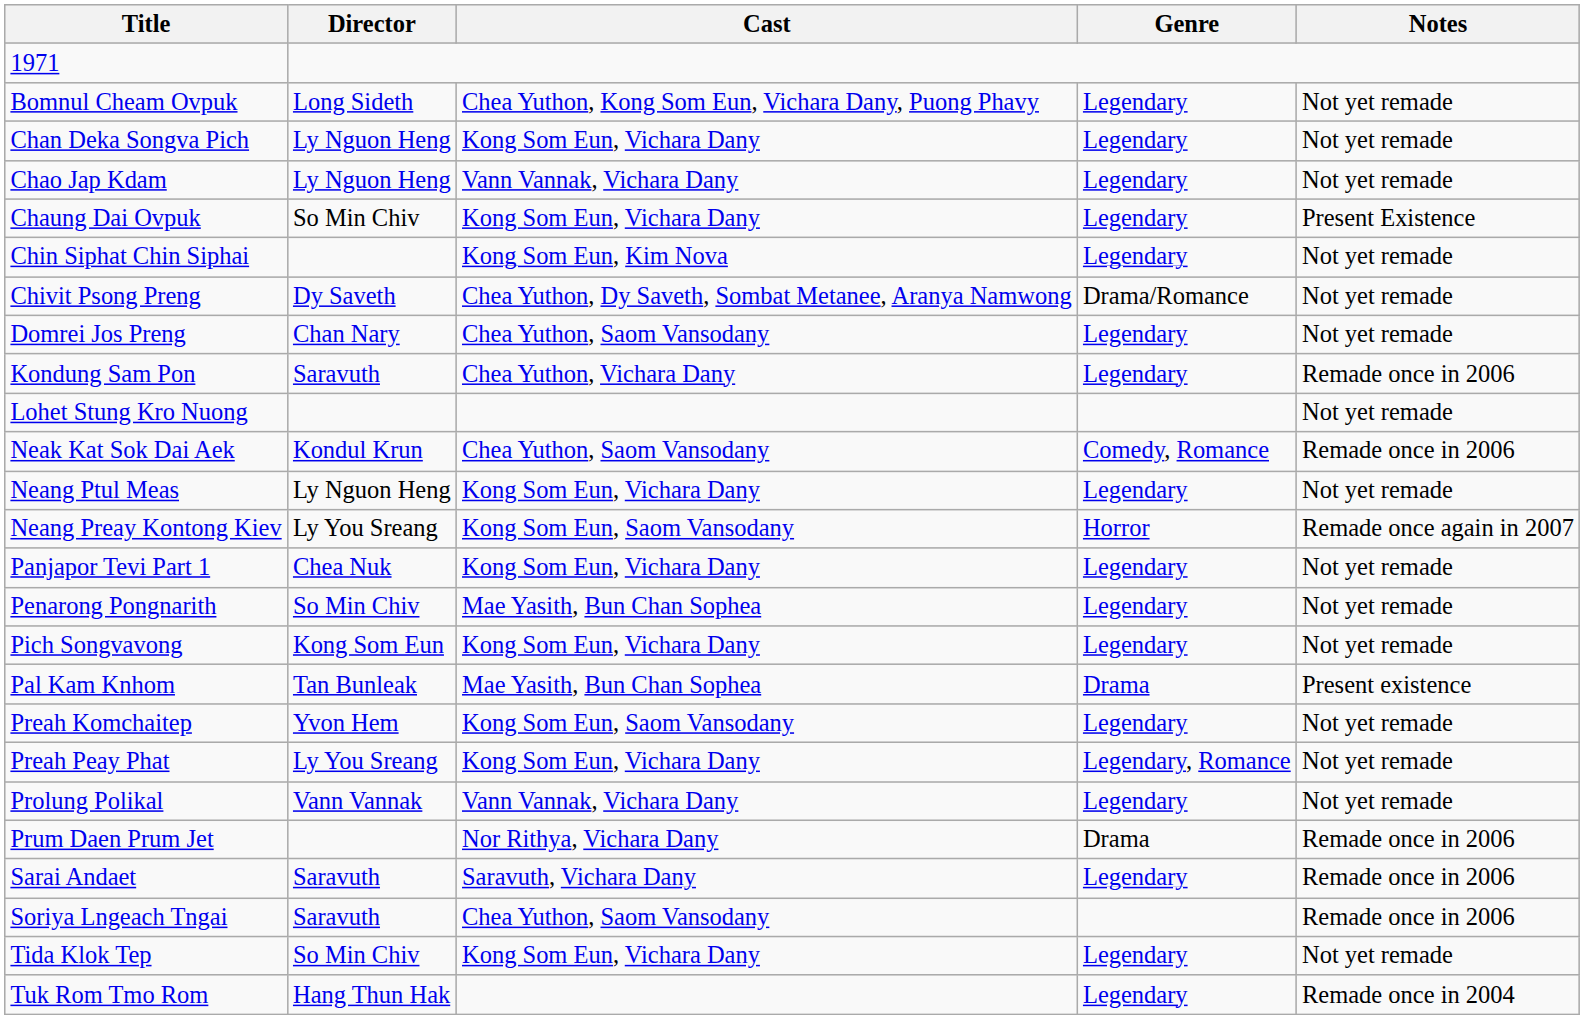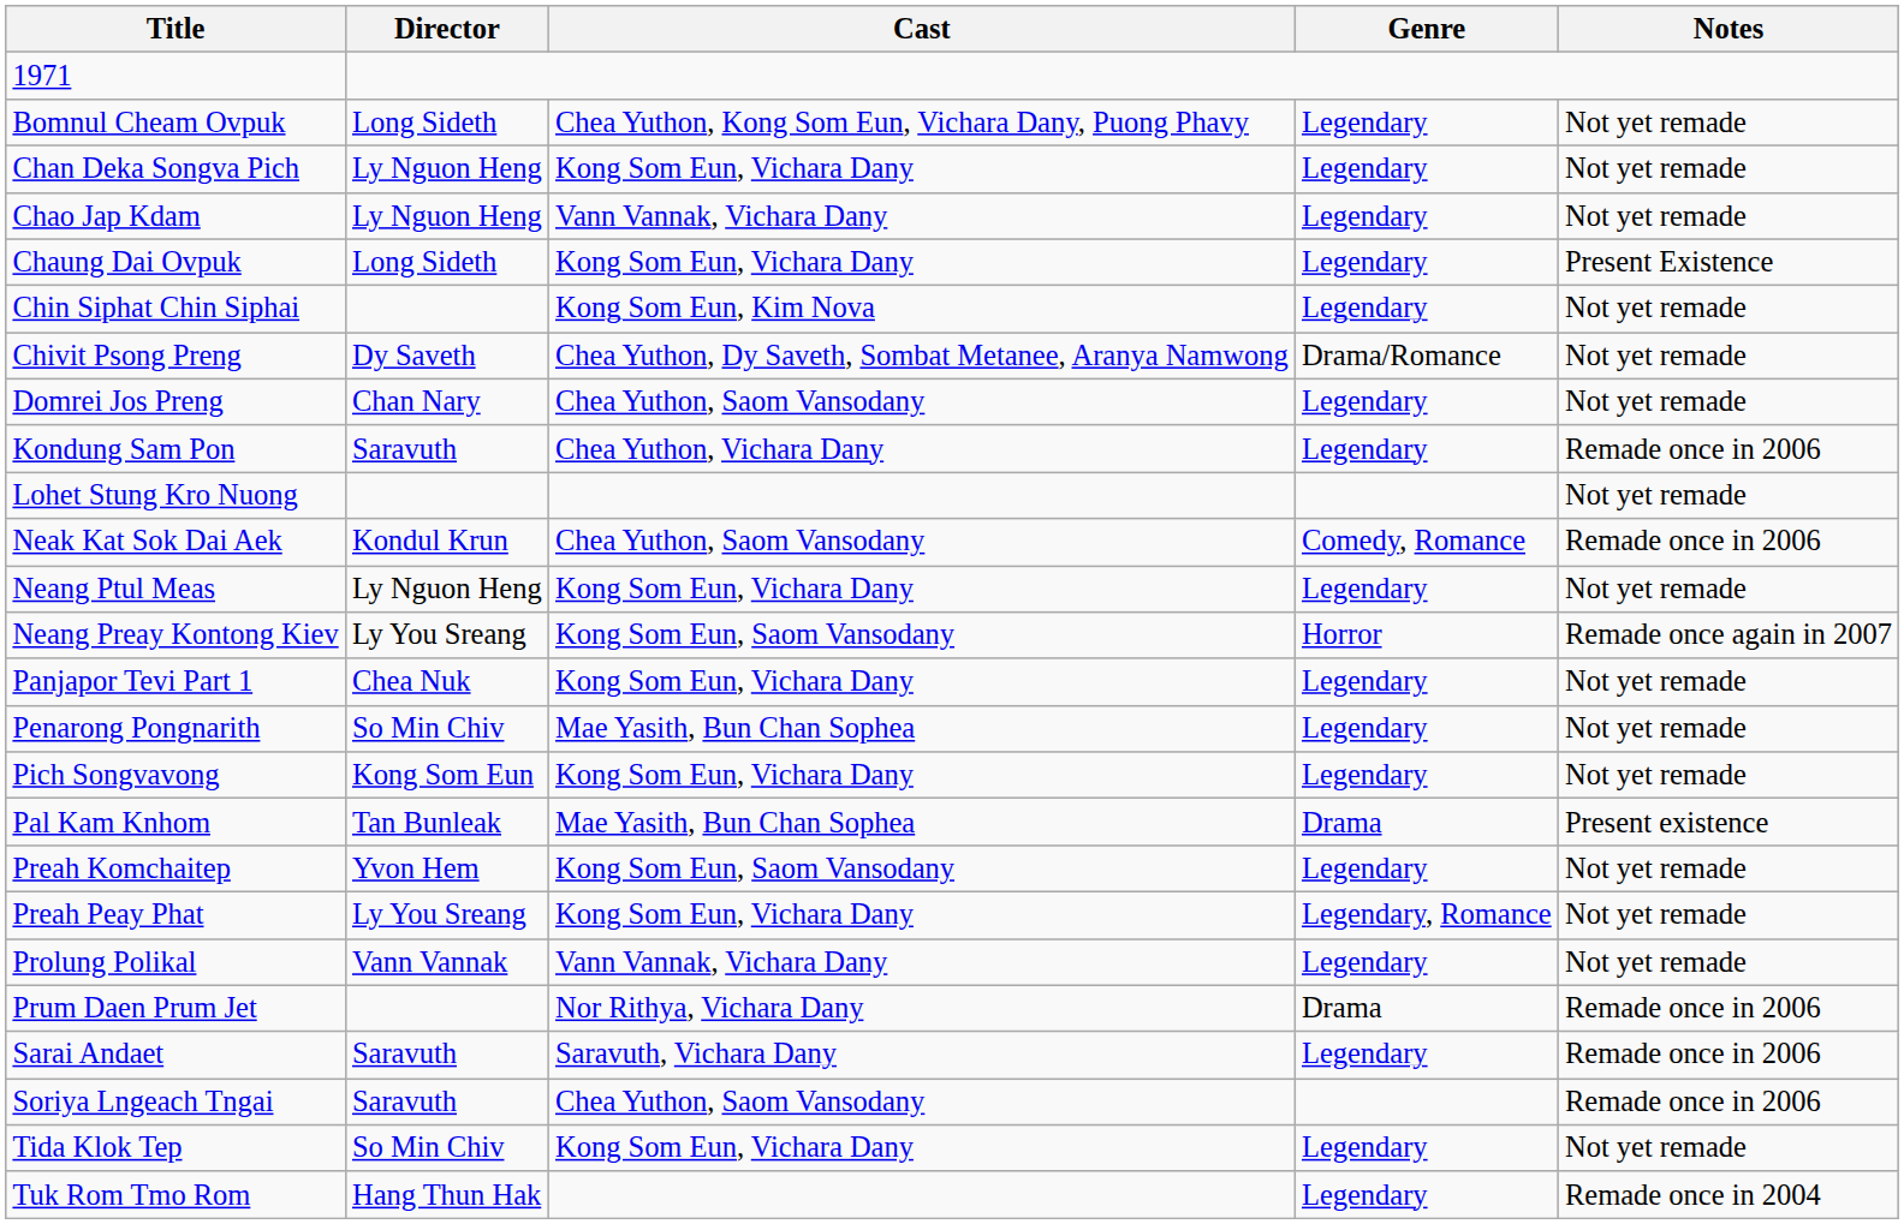 <table class="wikitable">
 <tr>
 <th>Title</th>
 <th>Director</th>
 <th>Cast</th>
 <th>Genre</th>
 <th>Notes</th>
 </tr>
 <tr>
 <td><a href='#'>1971</a></td>
 </tr>
 <tr>
 <td><a href='#'>Bomnul Cheam Ovpuk</a></td>
 <td><a href='#'>Long Sideth</a></td>
 <td><a href='#'>Chea Yuthon</a>, <a href='#'>Kong Som Eun</a>, <a href='#'>Vichara Dany</a>, <a href='#'>Puong Phavy</a></td>
 <td><a href='#'>Legendary</a></td>
 <td>Not yet remade</td>
 </tr>
 <tr>
 <td><a href='#'>Chan Deka Songva Pich</a></td>
 <td><a href='#'>Ly Nguon Heng</a></td>
 <td><a href='#'>Kong Som Eun</a>, <a href='#'>Vichara Dany</a></td>
 <td><a href='#'>Legendary</a></td>
 <td>Not yet remade</td>
 </tr>
 <tr>
 <td><a href='#'>Chao Jap Kdam</a></td>
 <td><a href='#'>Ly Nguon Heng</a></td>
 <td><a href='#'>Vann Vannak</a>, <a href='#'>Vichara Dany</a></td>
 <td><a href='#'>Legendary</a></td>
 <td>Not yet remade</td>
 </tr>
 <tr>
 <td><a href='#'>Chaung Dai Ovpuk</a></td>
-<td>So Min Chiv</td>
+<td><a href='#'>Long Sideth</a></td>
 <td><a href='#'>Kong Som Eun</a>, <a href='#'>Vichara Dany</a></td>
 <td><a href='#'>Legendary</a></td>
 <td>Present Existence</td>
 </tr>
 <tr>
 <td><a href='#'>Chin Siphat Chin Siphai</a></td>
 <td></td>
 <td><a href='#'>Kong Som Eun</a>, <a href='#'>Kim Nova</a></td>
 <td><a href='#'>Legendary</a></td>
 <td>Not yet remade</td>
 </tr>
 <tr>
 <td><a href='#'>Chivit Psong Preng</a></td>
 <td><a href='#'>Dy Saveth</a></td>
 <td><a href='#'>Chea Yuthon</a>, <a href='#'>Dy Saveth</a>, <a href='#'>Sombat Metanee</a>, <a href='#'>Aranya Namwong</a></td>
 <td>Drama/Romance</td>
 <td>Not yet remade</td>
 </tr>
 <tr>
 <td><a href='#'>Domrei Jos Preng</a></td>
 <td><a href='#'>Chan Nary</a></td>
 <td><a href='#'>Chea Yuthon</a>, <a href='#'>Saom Vansodany</a></td>
 <td><a href='#'>Legendary</a></td>
 <td>Not yet remade</td>
 </tr>
 <tr>
 <td><a href='#'>Kondung Sam Pon</a></td>
 <td><a href='#'>Saravuth</a></td>
 <td><a href='#'>Chea Yuthon</a>, <a href='#'>Vichara Dany</a></td>
 <td><a href='#'>Legendary</a></td>
 <td>Remade once in 2006</td>
 </tr>
 <tr>
 <td><a href='#'>Lohet Stung Kro Nuong</a></td>
 <td></td>
 <td></td>
 <td></td>
 <td>Not yet remade</td>
 </tr>
 <tr>
 <td><a href='#'>Neak Kat Sok Dai Aek</a></td>
 <td><a href='#'>Kondul Krun</a></td>
 <td><a href='#'>Chea Yuthon</a>, <a href='#'>Saom Vansodany</a></td>
 <td><a href='#'>Comedy</a>, <a href='#'>Romance</a></td>
 <td>Remade once in 2006</td>
 </tr>
 <tr>
 <td><a href='#'>Neang Ptul Meas</a></td>
 <td>Ly Nguon Heng</td>
 <td><a href='#'>Kong Som Eun</a>, <a href='#'>Vichara Dany</a></td>
 <td><a href='#'>Legendary</a></td>
 <td>Not yet remade</td>
 </tr>
 <tr>
 <td><a href='#'>Neang Preay Kontong Kiev</a></td>
 <td>Ly You Sreang</td>
 <td><a href='#'>Kong Som Eun</a>, <a href='#'>Saom Vansodany</a></td>
 <td><a href='#'>Horror</a></td>
 <td>Remade once again in 2007</td>
 </tr>
 <tr>
 <td><a href='#'>Panjapor Tevi Part 1</a></td>
 <td><a href='#'>Chea Nuk</a></td>
 <td><a href='#'>Kong Som Eun</a>, <a href='#'>Vichara Dany</a></td>
 <td><a href='#'>Legendary</a></td>
 <td>Not yet remade</td>
 </tr>
 <tr>
 <td><a href='#'>Penarong Pongnarith</a></td>
 <td><a href='#'>So Min Chiv</a></td>
 <td><a href='#'>Mae Yasith</a>, <a href='#'>Bun Chan Sophea</a></td>
 <td><a href='#'>Legendary</a></td>
 <td>Not yet remade</td>
 </tr>
 <tr>
 <td><a href='#'>Pich Songvavong</a></td>
 <td><a href='#'>Kong Som Eun</a></td>
 <td><a href='#'>Kong Som Eun</a>, <a href='#'>Vichara Dany</a></td>
 <td><a href='#'>Legendary</a></td>
 <td>Not yet remade</td>
 </tr>
 <tr>
 <td><a href='#'>Pal Kam Knhom</a></td>
 <td><a href='#'>Tan Bunleak</a></td>
 <td><a href='#'>Mae Yasith</a>, <a href='#'>Bun Chan Sophea</a></td>
 <td><a href='#'>Drama</a></td>
 <td>Present existence</td>
 </tr>
 <tr>
 <td><a href='#'>Preah Komchaitep</a></td>
 <td><a href='#'>Yvon Hem</a></td>
 <td><a href='#'>Kong Som Eun</a>, <a href='#'>Saom Vansodany</a></td>
 <td><a href='#'>Legendary</a></td>
 <td>Not yet remade</td>
 </tr>
 <tr>
 <td><a href='#'>Preah Peay Phat</a></td>
 <td><a href='#'>Ly You Sreang</a></td>
 <td><a href='#'>Kong Som Eun</a>, <a href='#'>Vichara Dany</a></td>
 <td><a href='#'>Legendary</a>, <a href='#'>Romance</a></td>
 <td>Not yet remade</td>
 </tr>
 <tr>
 <td><a href='#'>Prolung Polikal</a></td>
 <td><a href='#'>Vann Vannak</a></td>
 <td><a href='#'>Vann Vannak</a>, <a href='#'>Vichara Dany</a></td>
 <td><a href='#'>Legendary</a></td>
 <td>Not yet remade</td>
 </tr>
 <tr>
 <td><a href='#'>Prum Daen Prum Jet</a></td>
 <td></td>
 <td><a href='#'>Nor Rithya</a>, <a href='#'>Vichara Dany</a></td>
 <td>Drama</td>
 <td>Remade once in 2006</td>
 </tr>
 <tr>
 <td><a href='#'>Sarai Andaet</a></td>
 <td><a href='#'>Saravuth</a></td>
 <td><a href='#'>Saravuth</a>, <a href='#'>Vichara Dany</a></td>
 <td><a href='#'>Legendary</a></td>
 <td>Remade once in 2006</td>
 </tr>
 <tr>
 <td><a href='#'>Soriya Lngeach Tngai</a></td>
 <td><a href='#'>Saravuth</a></td>
 <td><a href='#'>Chea Yuthon</a>, <a href='#'>Saom Vansodany</a></td>
 <td></td>
 <td>Remade once in 2006</td>
 </tr>
 <tr>
 <td><a href='#'>Tida Klok Tep</a></td>
 <td><a href='#'>So Min Chiv</a></td>
 <td><a href='#'>Kong Som Eun</a>, <a href='#'>Vichara Dany</a></td>
 <td><a href='#'>Legendary</a></td>
 <td>Not yet remade</td>
 </tr>
 <tr>
 <td><a href='#'>Tuk Rom Tmo Rom</a></td>
 <td><a href='#'>Hang Thun Hak</a></td>
 <td></td>
 <td><a href='#'>Legendary</a></td>
 <td>Remade once in 2004</td>
 </tr>
 <tr>
 </tr>
 </table>
